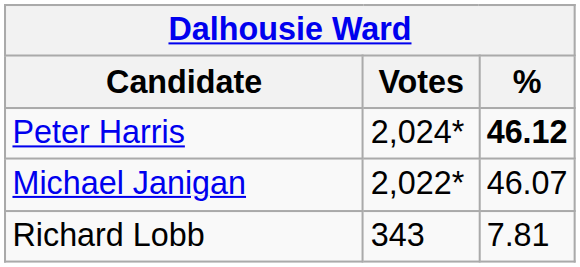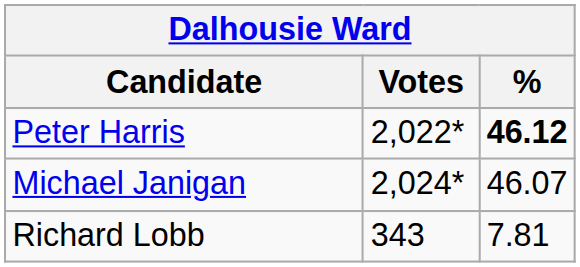 <table class="wikitable">
 <tr>
 <th colspan="3"><a href='#'>Dalhousie Ward</a></th>
 </tr>
 <tr>
 <th style="width: 170px">Candidate</th>
 <th style="width: 50px">Votes</th>
 <th style="width: 40px">%</th>
 </tr>
 <tr>
 <td><a href='#'>Peter Harris</a></td>
-<td>2,024*</td>
+<td>2,022*</td>
 <td><strong>46.12</strong></td>
 </tr>
 <tr>
 <td><a href='#'>Michael Janigan</a></td>
-<td>2,022*</td>
+<td>2,024*</td>
 <td>46.07</td>
 </tr>
 <tr>
 <td>Richard Lobb</td>
 <td>343</td>
 <td>7.81</td>
 </tr>
 </table>
